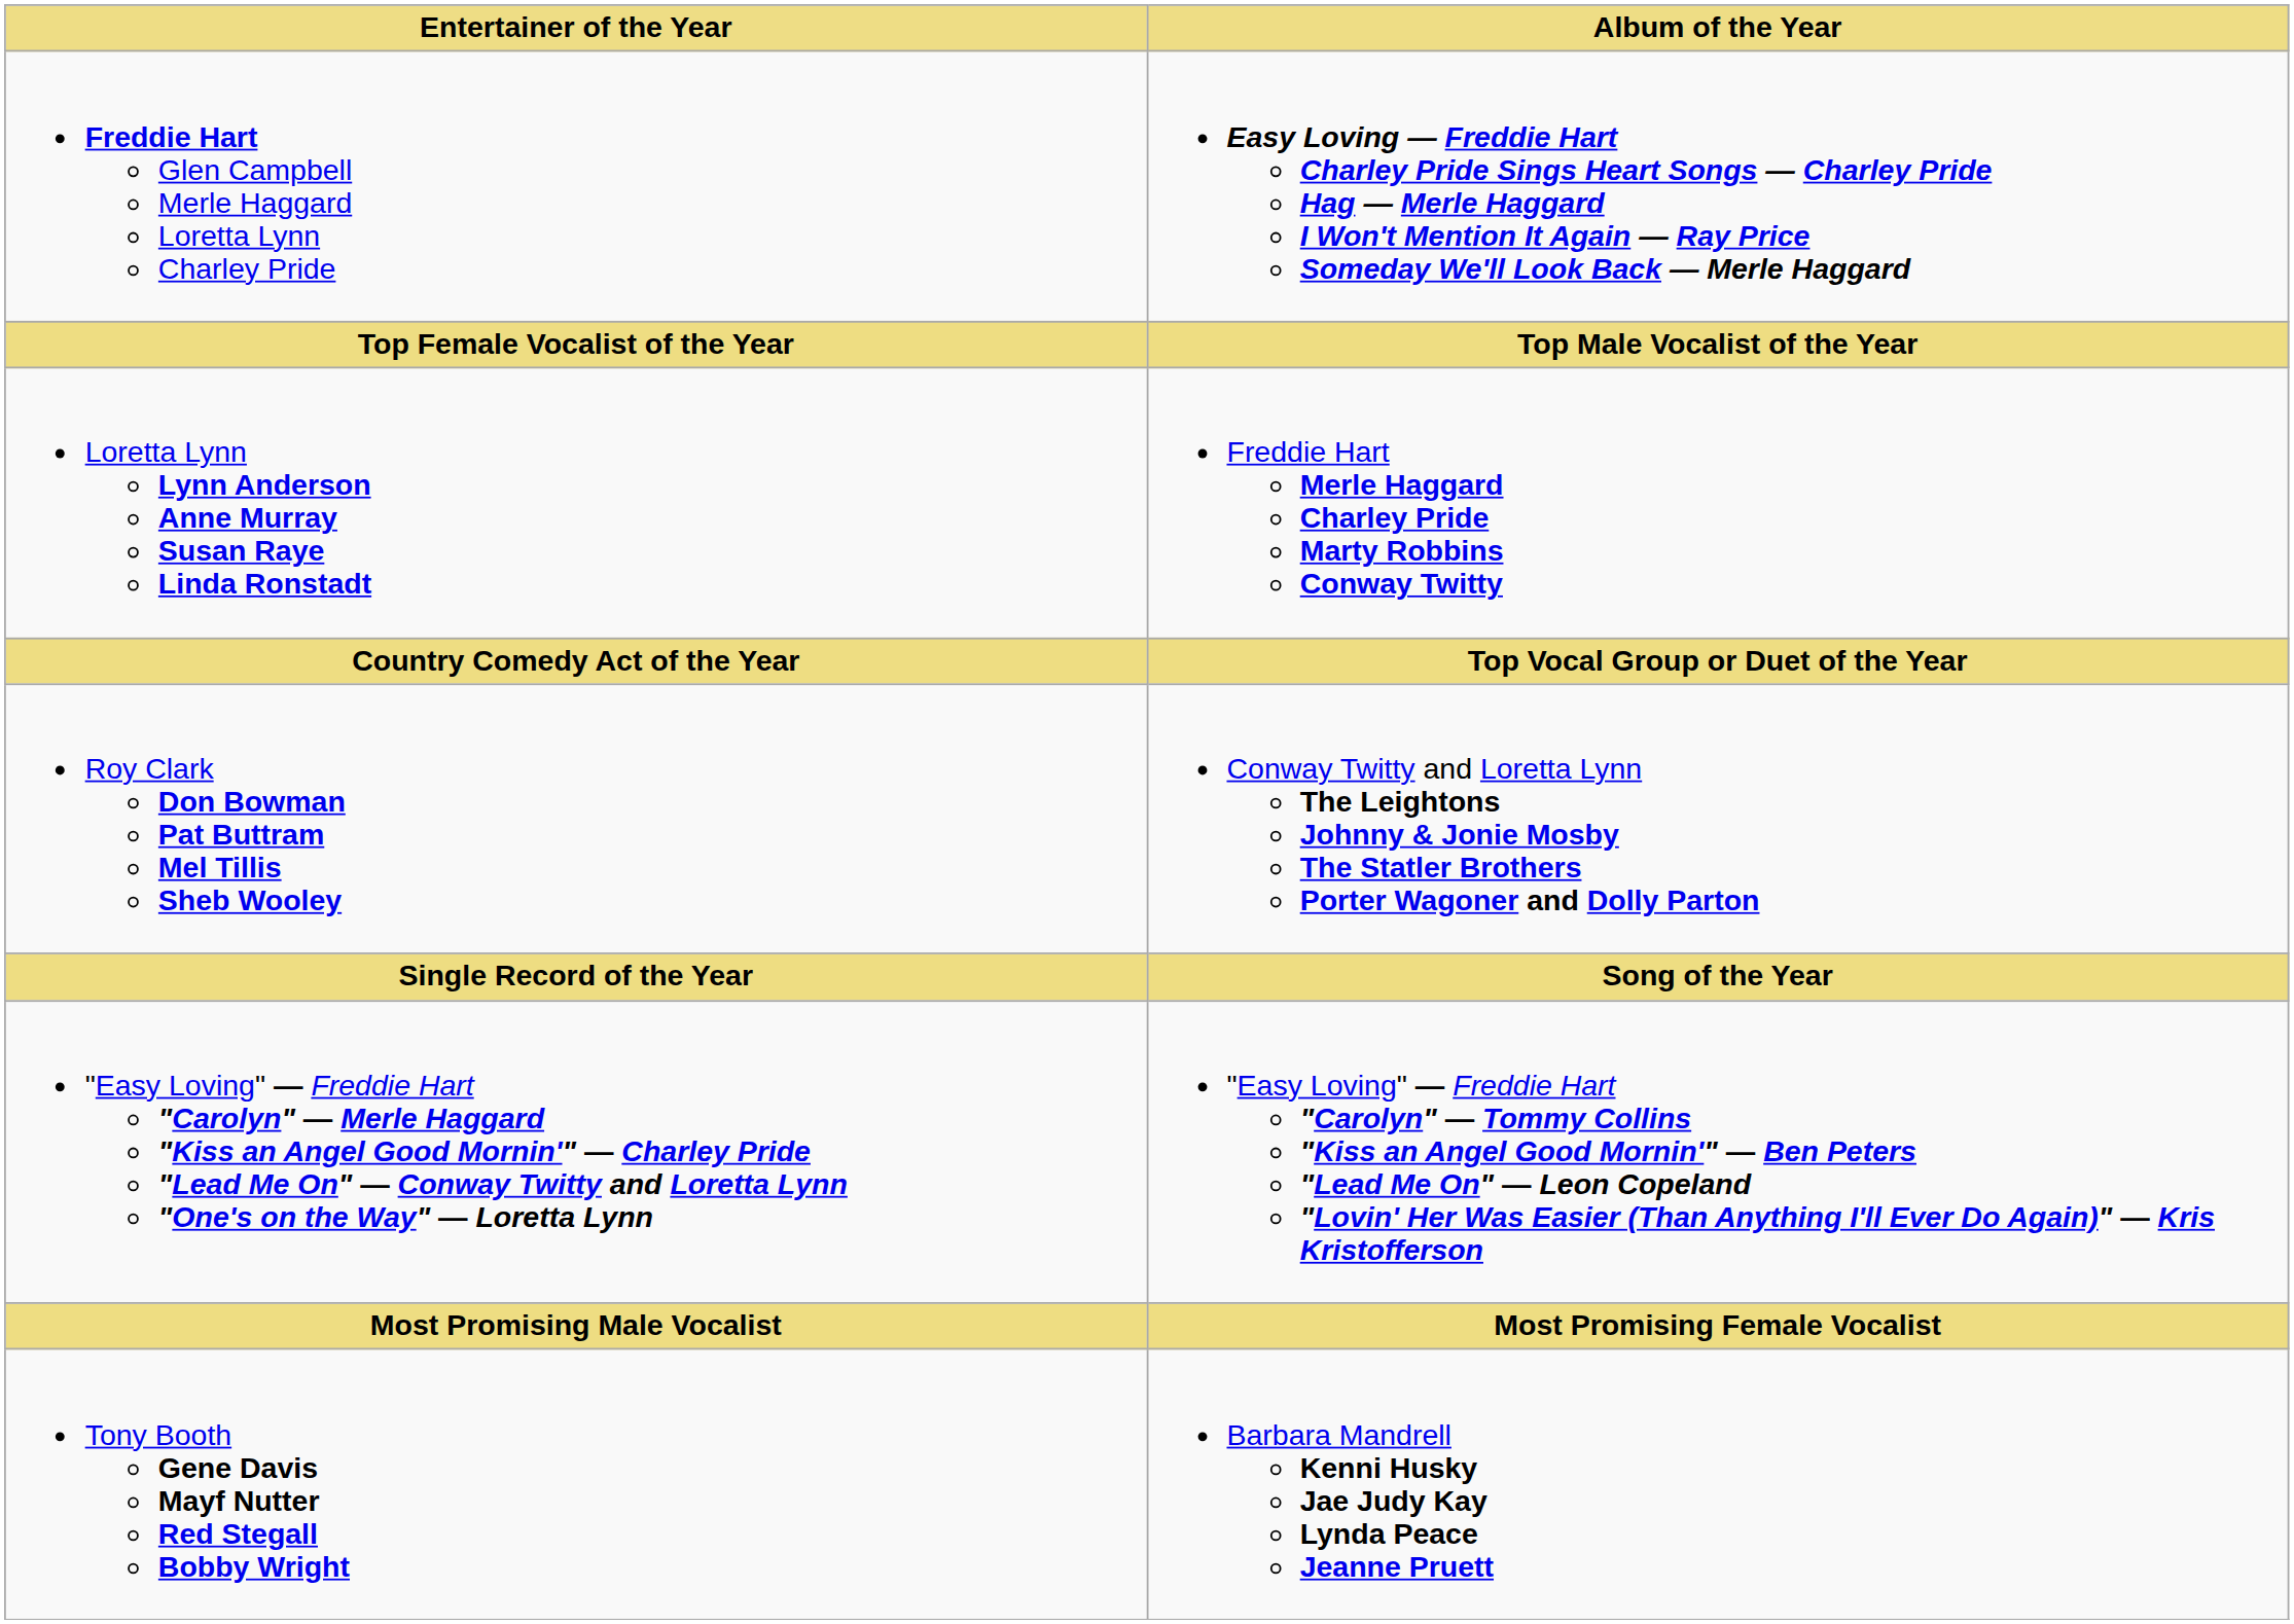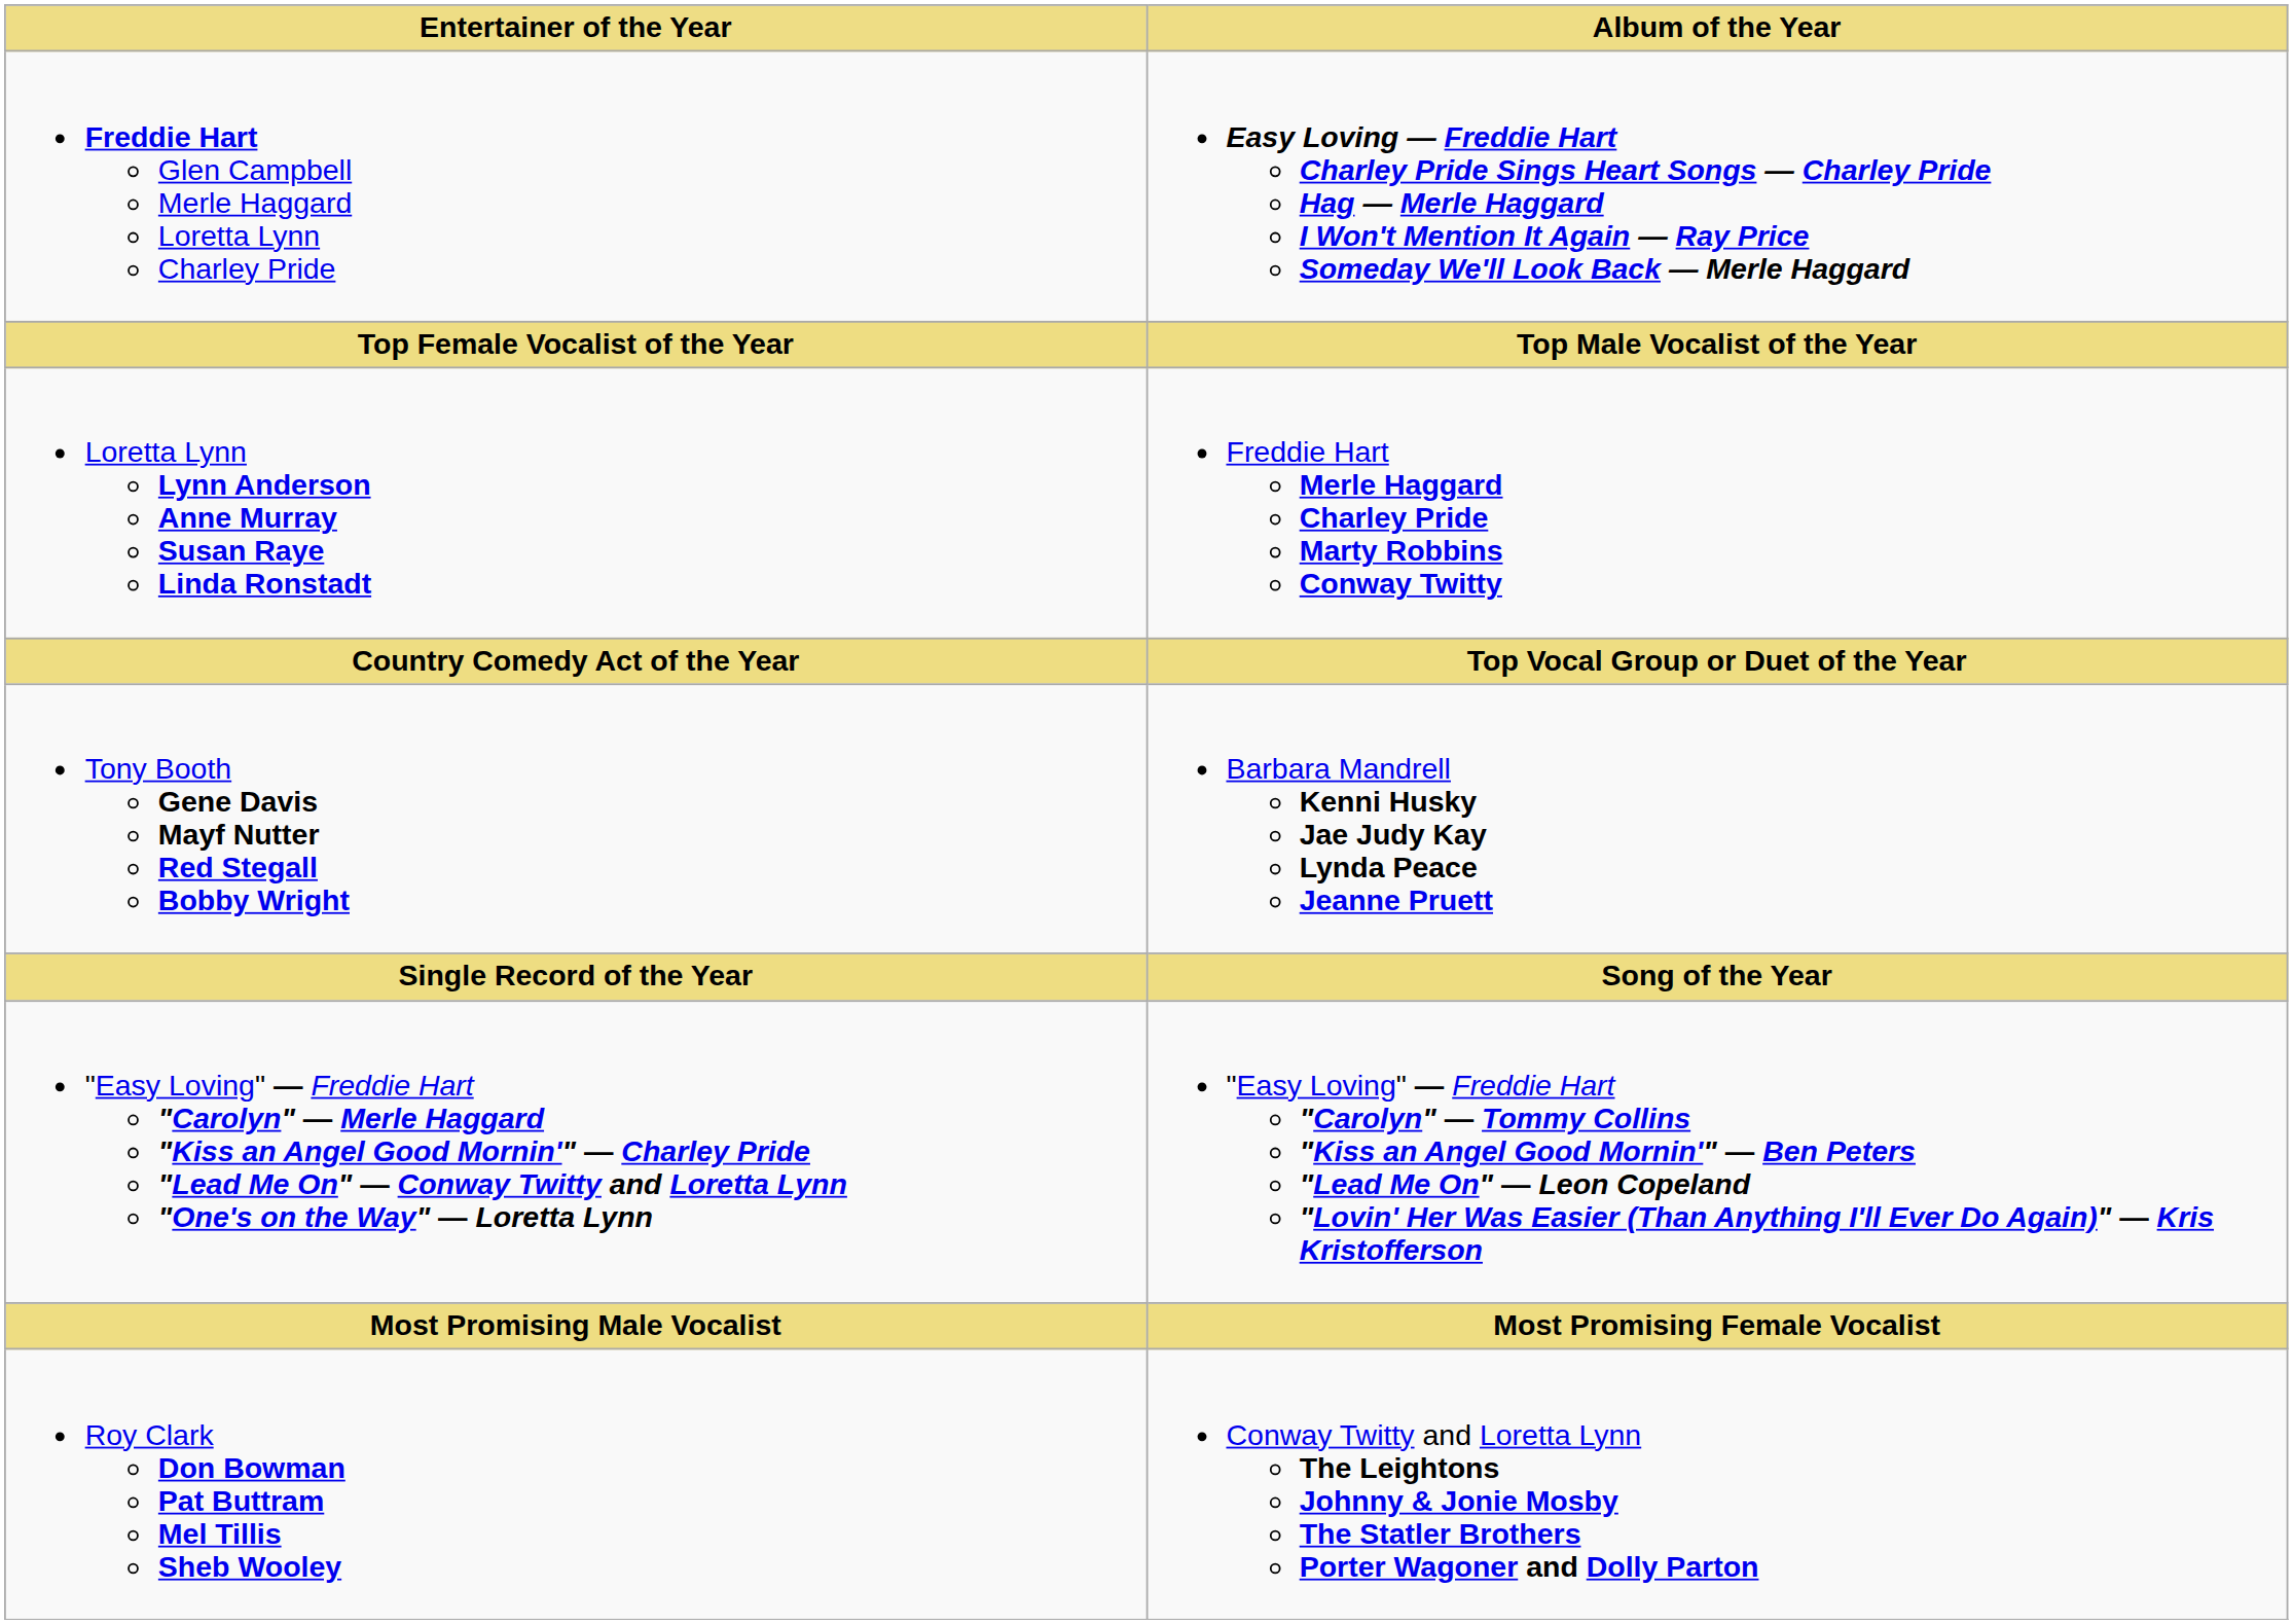 <table class="wikitable">
 <tr>
 <th style="background:#EEDD85; width=50%">Entertainer of the Year</th>
 <th style="background:#EEDD85; width=50%">Album of the Year</th>
 </tr>
 <tr>
 <td valign="top"  width="50%"><br><ul><li><strong><a href='#'>Freddie Hart</a></strong><ul><li><a href='#'>Glen Campbell</a></li><li><a href='#'>Merle Haggard</a></li><li><a href='#'>Loretta Lynn</a></li><li><a href='#'>Charley Pride</a></li></ul></li></ul></td>
 <td valign="top"  width="50%"><br><ul><li><strong><em>Easy Loving<em> </em>—<em> <a href='#'>Freddie Hart</a><strong><ul><li></em><a href='#'>Charley Pride Sings Heart Songs</a><em> </em>—<em> <a href='#'>Charley Pride</a></li><li></em><a href='#'>Hag</a><em> </em>—<em> <a href='#'>Merle Haggard</a></li><li></em><a href='#'>I Won't Mention It Again</a><em> </em>—<em> <a href='#'>Ray Price</a></li><li></em><a href='#'>Someday We'll Look Back</a><em> </em>—<em> Merle Haggard</li></ul></li></ul></td>
 </tr>
 <tr>
 <th style="background:#EEDD82; width=50%">Top Female Vocalist of the Year</th>
 <th style="background:#EEDD82; width=50%">Top Male Vocalist of the Year</th>
 </tr>
 <tr>
 <td style="vertical-align:top"><br><ul><li></strong><a href='#'>Loretta Lynn</a><strong><ul><li><a href='#'>Lynn Anderson</a></li><li><a href='#'>Anne Murray</a></li><li><a href='#'>Susan Raye</a></li><li><a href='#'>Linda Ronstadt</a></li></ul></li></ul></td>
 <td style="vertical-align:top"><br><ul><li></strong><a href='#'>Freddie Hart</a><strong><ul><li><a href='#'>Merle Haggard</a></li><li><a href='#'>Charley Pride</a></li><li><a href='#'>Marty Robbins</a></li><li><a href='#'>Conway Twitty</a></li></ul></li></ul></td>
 </tr>
 <tr>
 <th style="background:#EEDD82; width=50%">Country Comedy Act of the Year</th>
 <th style="background:#EEDD82; width=50%">Top Vocal Group or Duet of the Year</th>
 </tr>
 <tr>
-<td style="vertical-align:top"><br><ul><li></strong><a href='#'>Roy Clark</a><strong><ul><li><a href='#'>Don Bowman</a></li><li><a href='#'>Pat Buttram</a></li><li><a href='#'>Mel Tillis</a></li><li><a href='#'>Sheb Wooley</a></li></ul></li></ul></td>
-<td style="vertical-align:top"><br><ul><li></strong><a href='#'>Conway Twitty</a> and <a href='#'>Loretta Lynn</a><strong><ul><li>The Leightons</li><li><a href='#'>Johnny & Jonie Mosby</a></li><li><a href='#'>The Statler Brothers</a></li><li><a href='#'>Porter Wagoner</a> and <a href='#'>Dolly Parton</a></li></ul></li></ul></td>
+<td style="vertical-align:top"><br><ul><li></strong><a href='#'>Tony Booth</a><strong><ul><li>Gene Davis</li><li>Mayf Nutter</li><li><a href='#'>Red Stegall</a></li><li><a href='#'>Bobby Wright</a></li></ul></li></ul></td>
+<td style="vertical-align:top"><br><ul><li></strong><a href='#'>Barbara Mandrell</a><strong><ul><li>Kenni Husky</li><li>Jae Judy Kay</li><li>Lynda Peace</li><li><a href='#'>Jeanne Pruett</a></li></ul></li></ul></td>
 </tr>
 <tr>
 <th style="background:#EEDD82; width=50%">Single Record of the Year</th>
 <th style="background:#EEDD82; width=50%">Song of the Year</th>
 </tr>
 <tr>
 <td style="vertical-align:top"><br><ul><li></strong>"<a href='#'>Easy Loving</a>"<strong> </em>—<em> </strong><a href='#'>Freddie Hart</a><strong><ul><li>"<a href='#'>Carolyn</a>" </em>—<em> <a href='#'>Merle Haggard</a></li><li>"<a href='#'>Kiss an Angel Good Mornin'</a>" </em>—<em> <a href='#'>Charley Pride</a></li><li>"<a href='#'>Lead Me On</a>" </em>—<em> <a href='#'>Conway Twitty</a> and <a href='#'>Loretta Lynn</a></li><li>"<a href='#'>One's on the Way</a>" </em>—<em> Loretta Lynn</li></ul></li></ul></td>
 <td style="vertical-align:top"><br><ul><li></strong>"<a href='#'>Easy Loving</a>"<strong> </em>—<em> </strong><a href='#'>Freddie Hart</a><strong><ul><li>"<a href='#'>Carolyn</a>" </em>—<em> <a href='#'>Tommy Collins</a></li><li>"<a href='#'>Kiss an Angel Good Mornin'</a>" </em>—<em> <a href='#'>Ben Peters</a></li><li>"<a href='#'>Lead Me On</a>" </em>—<em> Leon Copeland</li><li>"<a href='#'>Lovin' Her Was Easier (Than Anything I'll Ever Do Again)</a>" </em>—<em> <a href='#'>Kris Kristofferson</a></li></ul></li></ul></td>
 </tr>
 <tr>
 <th style="background:#EEDD82; width=50%">Most Promising Male Vocalist</th>
 <th style="background:#EEDD82; width=50%">Most Promising Female Vocalist</th>
 </tr>
 <tr>
-<td style="vertical-align:top"><br><ul><li></strong><a href='#'>Tony Booth</a><strong><ul><li>Gene Davis</li><li>Mayf Nutter</li><li><a href='#'>Red Stegall</a></li><li><a href='#'>Bobby Wright</a></li></ul></li></ul></td>
-<td style="vertical-align:top"><br><ul><li></strong><a href='#'>Barbara Mandrell</a><strong><ul><li>Kenni Husky</li><li>Jae Judy Kay</li><li>Lynda Peace</li><li><a href='#'>Jeanne Pruett</a></li></ul></li></ul></td>
+<td style="vertical-align:top"><br><ul><li></strong><a href='#'>Roy Clark</a><strong><ul><li><a href='#'>Don Bowman</a></li><li><a href='#'>Pat Buttram</a></li><li><a href='#'>Mel Tillis</a></li><li><a href='#'>Sheb Wooley</a></li></ul></li></ul></td>
+<td style="vertical-align:top"><br><ul><li></strong><a href='#'>Conway Twitty</a> and <a href='#'>Loretta Lynn</a><strong><ul><li>The Leightons</li><li><a href='#'>Johnny & Jonie Mosby</a></li><li><a href='#'>The Statler Brothers</a></li><li><a href='#'>Porter Wagoner</a> and <a href='#'>Dolly Parton</a></li></ul></li></ul></td>
 </tr>
 <tr>
 </tr>
 </table>
